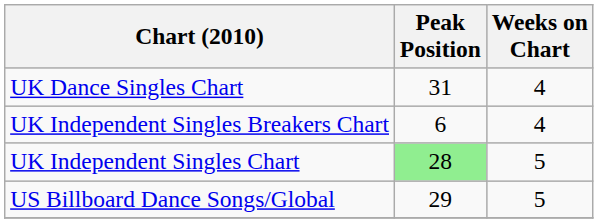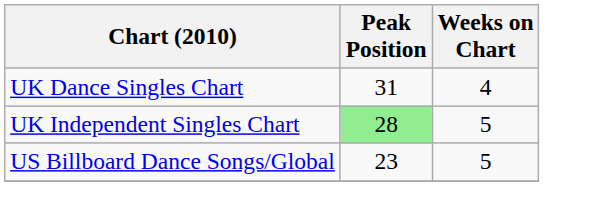 <table class="wikitable">
 <tr>
 <th align="left">Chart (2010)</th>
 <th align="left">Peak<br>Position</th>
 <th align="left">Weeks on<br>Chart</th>
 </tr>
 <tr>
 <td align="left"><a href='#'>UK Dance Singles Chart</a></td>
 <td style="text-align:center;">31</td>
 <td style="text-align:center;">4</td>
 </tr>
 <tr>
-<td align="left"><a href='#'>UK Independent Singles Breakers Chart</a></td>
-<td style="text-align:center;">6</td>
-<td style="text-align:center;">4</td>
-</tr>
-<tr>
 <td align="left"><a href='#'>UK Independent Singles Chart</a></td>
 <td style="background: lightgreen; text-align:center;">28</td>
 <td style="text-align:center;">5</td>
 </tr>
 <tr>
 <td align="left"><a href='#'>US Billboard Dance Songs/Global</a></td>
-<td style="text-align:center;">29</td>
+<td style="text-align:center;">23</td>
 <td style="text-align:center;">5</td>
 </tr>
 <tr>
 </tr>
 </table>
